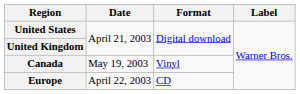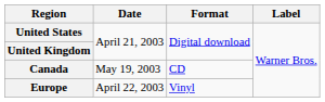 <table class="wikitable plainrowheaders">
 <tr>
 <th scope="col">Region</th>
 <th scope="col">Date</th>
 <th scope="col">Format</th>
 <th scope="col">Label</th>
 </tr>
 <tr>
 <th scope="row">United States</th>
 <td rowspan="2">April 21, 2003</td>
 <td rowspan="2"><a href='#'>Digital download</a></td>
 <td rowspan="4"><a href='#'>Warner Bros.</a></td>
 </tr>
 <tr>
 <th scope="row">United Kingdom</th>
 </tr>
 <tr>
 <th scope="row">Canada</th>
 <td>May 19, 2003</td>
-<td><a href='#'>Vinyl</a></td>
+<td><a href='#'>CD</a></td>
 </tr>
 <tr>
 <th scope="row">Europe</th>
 <td>April 22, 2003</td>
-<td><a href='#'>CD</a></td>
+<td><a href='#'>Vinyl</a></td>
 </tr>
 </table>
